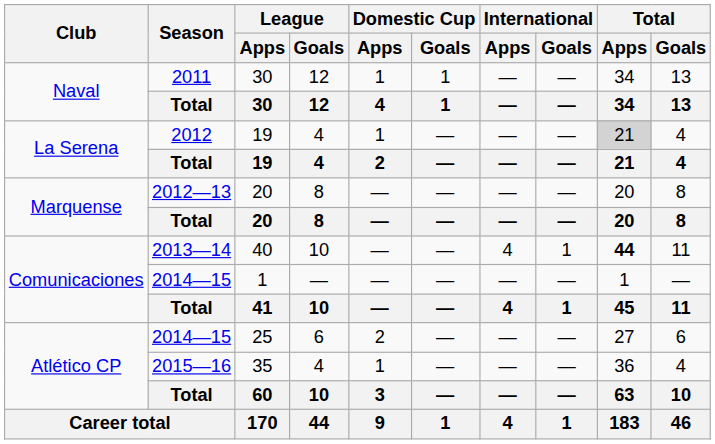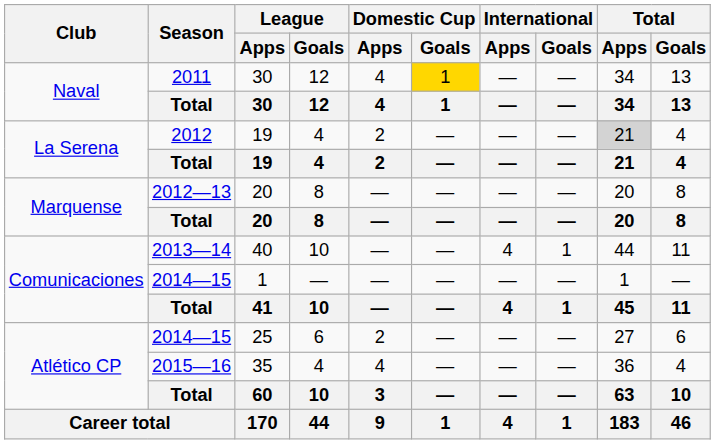 <table class="wikitable" style="text-align: center;">
 <tr>
 <th rowspan="2">Club</th>
 <th rowspan="2">Season</th>
 <th colspan="2">League</th>
 <th colspan="2">Domestic Cup</th>
 <th colspan="2">International</th>
 <th colspan="2">Total</th>
 </tr>
 <tr>
 <th>Apps</th>
 <th>Goals</th>
 <th>Apps</th>
 <th>Goals</th>
 <th>Apps</th>
 <th>Goals</th>
 <th>Apps</th>
 <th>Goals</th>
 </tr>
 <tr>
 <td rowspan="2"><a href='#'>Naval</a></td>
 <td><a href='#'>2011</a></td>
 <td>30</td>
 <td>12</td>
-<td>1</td>
-<td>1</td>
+<td>4</td>
+<td style="background: gold;">1</td>
 <td>—</td>
 <td>—</td>
 <td>34</td>
 <td>13</td>
 </tr>
 <tr>
 <th colspan="1">Total</th>
 <th>30</th>
 <th>12</th>
 <th>4</th>
 <th>1</th>
 <th>—</th>
 <th>—</th>
 <th>34</th>
 <th>13</th>
 </tr>
 <tr>
 <td rowspan="2"><a href='#'>La Serena</a></td>
 <td><a href='#'>2012</a></td>
 <td>19</td>
 <td>4</td>
-<td>1</td>
+<td>2</td>
 <td>—</td>
 <td>—</td>
 <td>—</td>
 <td style="background: lightgrey;">21</td>
 <td>4</td>
 </tr>
 <tr>
 <th colspan="1">Total</th>
 <th>19</th>
 <th>4</th>
 <th>2</th>
 <th>—</th>
 <th>—</th>
 <th>—</th>
 <th>21</th>
 <th>4</th>
 </tr>
 <tr>
 <td rowspan="2"><a href='#'>Marquense</a></td>
 <td><a href='#'>2012—13</a></td>
 <td>20</td>
 <td>8</td>
 <td>—</td>
 <td>—</td>
 <td>—</td>
 <td>—</td>
 <td>20</td>
 <td>8</td>
 </tr>
 <tr>
 <th colspan="1">Total</th>
 <th>20</th>
 <th>8</th>
 <th>—</th>
 <th>—</th>
 <th>—</th>
 <th>—</th>
 <th>20</th>
 <th>8</th>
 </tr>
 <tr>
 <td rowspan="3"><a href='#'>Comunicaciones</a></td>
 <td><a href='#'>2013—14</a></td>
 <td>40</td>
 <td>10</td>
 <td>—</td>
 <td>—</td>
 <td>4</td>
 <td>1</td>
-<td><strong>44</strong></td>
+<td>44</td>
 <td>11</td>
 </tr>
 <tr>
 <td><a href='#'>2014—15</a></td>
 <td>1</td>
 <td>—</td>
 <td>—</td>
 <td>—</td>
 <td>—</td>
 <td>—</td>
 <td>1</td>
 <td>—</td>
 </tr>
 <tr>
 <th colspan="1">Total</th>
 <th>41</th>
 <th>10</th>
 <th>—</th>
 <th>—</th>
 <th>4</th>
 <th>1</th>
 <th>45</th>
 <th>11</th>
 </tr>
 <tr>
 <td rowspan="3"><a href='#'>Atlético CP</a></td>
 <td><a href='#'>2014—15</a></td>
 <td>25</td>
 <td>6</td>
 <td>2</td>
 <td>—</td>
 <td>—</td>
 <td>—</td>
 <td>27</td>
 <td>6</td>
 </tr>
 <tr>
 <td><a href='#'>2015—16</a></td>
 <td>35</td>
 <td>4</td>
-<td>1</td>
+<td>4</td>
 <td>—</td>
 <td>—</td>
 <td>—</td>
 <td>36</td>
 <td>4</td>
 </tr>
 <tr>
 <th colspan="1">Total</th>
 <th>60</th>
 <th>10</th>
 <th>3</th>
 <th>—</th>
 <th>—</th>
 <th>—</th>
 <th>63</th>
 <th>10</th>
 </tr>
 <tr>
 <th colspan="2">Career total</th>
 <th>170</th>
 <th>44</th>
 <th>9</th>
 <th>1</th>
 <th>4</th>
 <th>1</th>
 <th>183</th>
 <th>46</th>
 </tr>
 </table>
